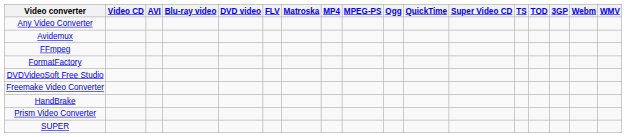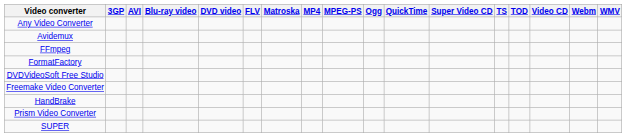 <table style="font-size: 85%; text-align: center;" class="wikitable sortable sort-under">
 <tr>
 <th>Video converter</th>
-<th><a href='#'>Video CD</a></th>
+<th><a href='#'>3GP</a></th>
 <th><a href='#'>AVI</a></th>
 <th><a href='#'>Blu-ray video</a></th>
 <th><a href='#'>DVD video</a></th>
 <th><a href='#'>FLV</a></th>
 <th><a href='#'>Matroska</a></th>
 <th><a href='#'>MP4</a></th>
 <th><a href='#'>MPEG-PS</a></th>
 <th><a href='#'>Ogg</a></th>
 <th><a href='#'>QuickTime</a></th>
 <th><a href='#'>Super Video CD</a></th>
 <th><a href='#'>TS</a></th>
 <th><a href='#'>TOD</a></th>
-<th><a href='#'>3GP</a></th>
+<th><a href='#'>Video CD</a></th>
 <th><a href='#'>Webm</a></th>
 <th><a href='#'>WMV</a></th>
 </tr>
 <tr>
 <td><a href='#'>Any Video Converter</a></td>
 <td></td>
 <td></td>
 <td></td>
 <td></td>
 <td></td>
 <td></td>
 <td></td>
 <td></td>
 <td></td>
 <td></td>
 <td></td>
 <td></td>
 <td></td>
 <td></td>
 <td></td>
 <td></td>
 </tr>
 <tr>
 <td><a href='#'>Avidemux</a></td>
 <td></td>
 <td></td>
 <td></td>
 <td></td>
 <td></td>
 <td></td>
 <td></td>
 <td></td>
 <td></td>
 <td></td>
 <td></td>
 <td></td>
 <td></td>
 <td></td>
 <td></td>
 <td></td>
 </tr>
 <tr>
 <td><a href='#'>FFmpeg</a></td>
 <td></td>
 <td></td>
 <td></td>
 <td></td>
 <td></td>
 <td></td>
 <td></td>
 <td></td>
 <td></td>
 <td></td>
 <td></td>
 <td></td>
 <td></td>
 <td></td>
 <td></td>
 <td></td>
 </tr>
 <tr>
 <td><a href='#'>FormatFactory</a></td>
 <td></td>
 <td></td>
 <td></td>
 <td></td>
 <td></td>
 <td></td>
 <td></td>
 <td></td>
 <td></td>
 <td></td>
 <td></td>
 <td></td>
 <td></td>
 <td></td>
 <td></td>
 <td></td>
 </tr>
 <tr>
 <td><a href='#'>DVDVideoSoft Free Studio</a></td>
 <td></td>
 <td></td>
 <td></td>
 <td></td>
 <td></td>
 <td></td>
 <td></td>
 <td></td>
 <td></td>
 <td></td>
 <td></td>
 <td></td>
 <td></td>
 <td></td>
 <td></td>
 <td></td>
 </tr>
 <tr>
 <td><a href='#'>Freemake Video Converter</a></td>
 <td></td>
 <td></td>
 <td></td>
 <td></td>
 <td></td>
 <td></td>
 <td></td>
 <td></td>
 <td></td>
 <td></td>
 <td></td>
 <td></td>
 <td></td>
 <td></td>
 <td></td>
 <td></td>
 </tr>
 <tr>
 <td><a href='#'>HandBrake</a></td>
 <td></td>
 <td></td>
 <td></td>
 <td></td>
 <td></td>
 <td></td>
 <td></td>
 <td></td>
 <td></td>
 <td></td>
 <td></td>
 <td></td>
 <td></td>
 <td></td>
 <td></td>
 <td></td>
 </tr>
 <tr>
 <td><a href='#'>Prism Video Converter</a></td>
 <td></td>
 <td></td>
 <td></td>
 <td></td>
 <td></td>
 <td></td>
 <td></td>
 <td></td>
 <td></td>
 <td></td>
 <td></td>
 <td></td>
 <td></td>
 <td></td>
 <td></td>
 <td></td>
 </tr>
 <tr>
 <td><a href='#'>SUPER</a></td>
 <td></td>
 <td></td>
 <td></td>
 <td></td>
 <td></td>
 <td></td>
 <td></td>
 <td></td>
 <td></td>
 <td></td>
 <td></td>
 <td></td>
 <td></td>
 <td></td>
 <td></td>
 <td></td>
 </tr>
 </table>
